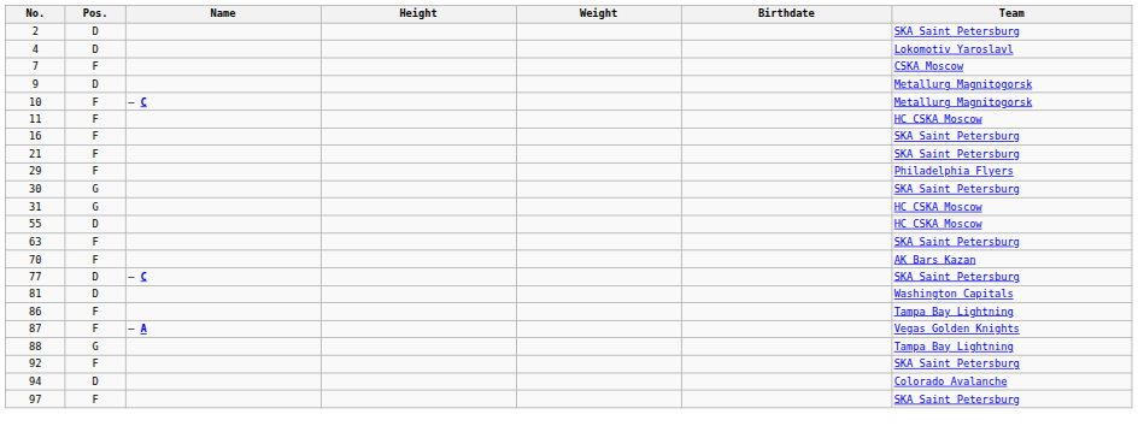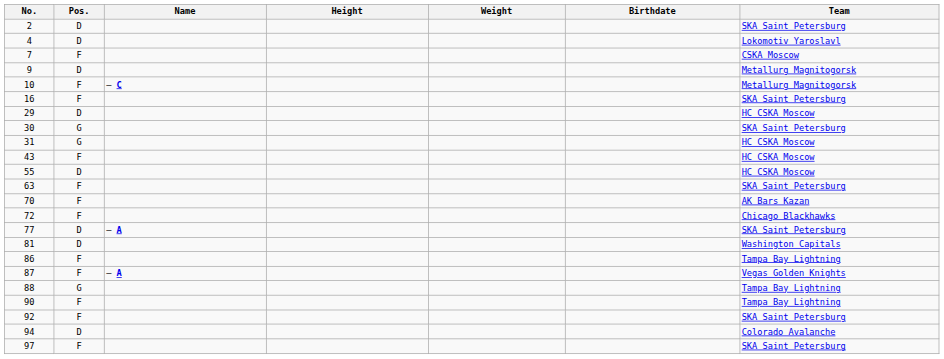 <table width="100%" class="wikitable sortable" style="font-size: 90%; text-align: center;">
 <tr>
 <th style="width:  4%;">No.</th>
 <th style="width:  4%;">Pos.</th>
 <th style="width: 13%;">Name</th>
 <th style="width: 13%;">Height</th>
 <th style="width: 11%;">Weight</th>
 <th style="width: 14%;">Birthdate</th>
 <th style="width: 16%;">Team</th>
 </tr>
 <tr>
 <td>2</td>
 <td>D</td>
 <td align=left></td>
 <td></td>
 <td></td>
 <td></td>
 <td style="text-align:left;"> <a href='#'>SKA Saint Petersburg</a></td>
 </tr>
 <tr>
 <td>4</td>
 <td>D</td>
 <td align=left></td>
 <td></td>
 <td></td>
 <td></td>
 <td style="text-align:left;"> <a href='#'>Lokomotiv Yaroslavl</a></td>
 </tr>
 <tr>
 <td>7</td>
 <td>F</td>
 <td align=left></td>
 <td></td>
 <td></td>
 <td></td>
 <td style="text-align:left;"> <a href='#'>CSKA Moscow</a></td>
 </tr>
 <tr>
 <td>9</td>
 <td>D</td>
 <td align=left></td>
 <td></td>
 <td></td>
 <td></td>
 <td style="text-align:left;"> <a href='#'>Metallurg Magnitogorsk</a></td>
 </tr>
 <tr>
 <td>10</td>
 <td>F</td>
 <td align=left> – <strong><a href='#'>C</a></strong></td>
 <td></td>
 <td></td>
 <td></td>
 <td style="text-align:left;"> <a href='#'>Metallurg Magnitogorsk</a></td>
 </tr>
 <tr>
-<td>11</td>
-<td>F</td>
-<td align=left></td>
-<td></td>
-<td></td>
-<td></td>
-<td style="text-align:left;"> <a href='#'>HC CSKA Moscow</a></td>
-</tr>
-<tr>
 <td>16</td>
 <td>F</td>
 <td align=left></td>
 <td></td>
 <td></td>
 <td></td>
 <td style="text-align:left;"> <a href='#'>SKA Saint Petersburg</a></td>
 </tr>
 <tr>
-<td>21</td>
-<td>F</td>
+<td>29</td>
+<td>D</td>
 <td align=left></td>
 <td></td>
 <td></td>
 <td></td>
-<td style="text-align:left;"> <a href='#'>SKA Saint Petersburg</a></td>
-</tr>
-<tr>
-<td>29</td>
-<td>F</td>
-<td align=left></td>
-<td></td>
-<td></td>
-<td></td>
-<td style="text-align:left;"> <a href='#'>Philadelphia Flyers</a></td>
+<td style="text-align:left;"> <a href='#'>HC CSKA Moscow</a></td>
 </tr>
 <tr>
 <td>30</td>
 <td>G</td>
 <td align=left></td>
 <td></td>
 <td></td>
 <td></td>
 <td style="text-align:left;"> <a href='#'>SKA Saint Petersburg</a></td>
 </tr>
 <tr>
 <td>31</td>
 <td>G</td>
+<td align=left></td>
+<td></td>
+<td></td>
+<td></td>
+<td style="text-align:left;"> <a href='#'>HC CSKA Moscow</a></td>
+</tr>
+<tr>
+<td>43</td>
+<td>F</td>
 <td align=left></td>
 <td></td>
 <td></td>
 <td></td>
 <td style="text-align:left;"> <a href='#'>HC CSKA Moscow</a></td>
 </tr>
 <tr>
 <td>55</td>
 <td>D</td>
 <td align=left></td>
 <td></td>
 <td></td>
 <td></td>
 <td style="text-align:left;"> <a href='#'>HC CSKA Moscow</a></td>
 </tr>
 <tr>
 <td>63</td>
 <td>F</td>
 <td align=left></td>
 <td></td>
 <td></td>
 <td></td>
 <td style="text-align:left;"> <a href='#'>SKA Saint Petersburg</a></td>
 </tr>
 <tr>
 <td>70</td>
 <td>F</td>
 <td align=left></td>
 <td></td>
 <td></td>
 <td></td>
 <td style="text-align:left;"> <a href='#'>AK Bars Kazan</a></td>
 </tr>
 <tr>
+<td>72</td>
+<td>F</td>
+<td align=left></td>
+<td></td>
+<td></td>
+<td></td>
+<td style="text-align:left;"> <a href='#'>Chicago Blackhawks</a></td>
+</tr>
+<tr>
 <td>77</td>
 <td>D</td>
-<td align=left> – <strong><a href='#'>C</a></strong></td>
+<td align=left> – <strong><a href='#'>A</a></strong></td>
 <td></td>
 <td></td>
 <td></td>
 <td style="text-align:left;"> <a href='#'>SKA Saint Petersburg</a></td>
 </tr>
 <tr>
 <td>81</td>
 <td>D</td>
 <td align=left></td>
 <td></td>
 <td></td>
 <td></td>
 <td style="text-align:left;"> <a href='#'>Washington Capitals</a></td>
 </tr>
 <tr>
 <td>86</td>
 <td>F</td>
 <td align=left></td>
 <td></td>
 <td></td>
 <td></td>
 <td style="text-align:left;"> <a href='#'>Tampa Bay Lightning</a></td>
 </tr>
 <tr>
 <td>87</td>
 <td>F</td>
 <td align=left> – <strong><a href='#'>A</a></strong></td>
 <td></td>
 <td></td>
 <td></td>
 <td style="text-align:left;"> <a href='#'>Vegas Golden Knights</a></td>
 </tr>
 <tr>
 <td>88</td>
 <td>G</td>
 <td align=left></td>
 <td></td>
 <td></td>
 <td></td>
 <td style="text-align:left;"> <a href='#'>Tampa Bay Lightning</a></td>
 </tr>
 <tr>
+<td>90</td>
+<td>F</td>
+<td align=left></td>
+<td></td>
+<td></td>
+<td></td>
+<td style="text-align:left;"> <a href='#'>Tampa Bay Lightning</a></td>
+</tr>
+<tr>
 <td>92</td>
 <td>F</td>
 <td align=left></td>
 <td></td>
 <td></td>
 <td></td>
 <td style="text-align:left;"> <a href='#'>SKA Saint Petersburg</a></td>
 </tr>
 <tr>
 <td>94</td>
 <td>D</td>
 <td align=left></td>
 <td></td>
 <td></td>
 <td></td>
 <td style="text-align:left;"> <a href='#'>Colorado Avalanche</a></td>
 </tr>
 <tr>
 <td>97</td>
 <td>F</td>
 <td align=left></td>
 <td></td>
 <td></td>
 <td></td>
 <td style="text-align:left;"> <a href='#'>SKA Saint Petersburg</a></td>
 </tr>
 </table>
